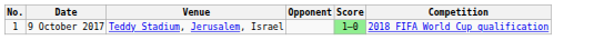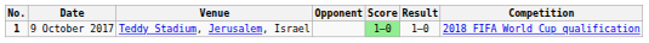 <table class="wikitable sortable">
 <tr>
 <th scope="col">No.</th>
 <th scope="col">Date</th>
 <th scope="col">Venue</th>
 <th scope="col">Opponent</th>
 <th scope="col">Score</th>
+<th scope="col">Result</th>
 <th scope="col">Competition</th>
 </tr>
 <tr>
-<td align="center">1</td>
+<td align="center"><strong>1</strong></td>
 <td>9 October 2017</td>
 <td><a href='#'>Teddy Stadium</a>, <a href='#'>Jerusalem</a>, Israel</td>
 <td></td>
 <td align="center" style="background: lightgreen;">1–0</td>
+<td align="center">1–0</td>
 <td><a href='#'>2018 FIFA World Cup qualification</a></td>
 </tr>
 </table>
